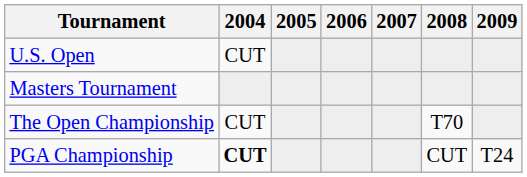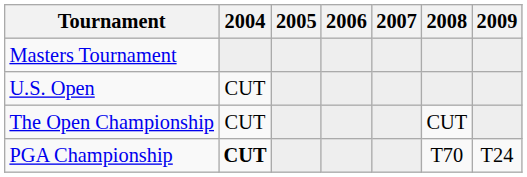 <table class="wikitable" style="font-size:95%;text-align:center;">
 <tr>
 <th>Tournament</th>
 <th>2004</th>
 <th>2005</th>
 <th>2006</th>
 <th>2007</th>
 <th>2008</th>
 <th>2009</th>
 </tr>
 <tr>
-<td align=left><a href='#'>U.S. Open</a></td>
-<td>CUT</td>
+<td align=left><a href='#'>Masters Tournament</a></td>
+<td style="background:#eeeeee;"></td>
 <td style="background:#eeeeee;"></td>
 <td style="background:#eeeeee;"></td>
 <td style="background:#eeeeee;"></td>
 <td style="background:#eeeeee;"></td>
 <td style="background:#eeeeee;"></td>
 </tr>
 <tr>
-<td align=left><a href='#'>Masters Tournament</a></td>
-<td style="background:#eeeeee;"></td>
+<td align=left><a href='#'>U.S. Open</a></td>
+<td>CUT</td>
 <td style="background:#eeeeee;"></td>
 <td style="background:#eeeeee;"></td>
 <td style="background:#eeeeee;"></td>
 <td style="background:#eeeeee;"></td>
 <td style="background:#eeeeee;"></td>
 </tr>
 <tr>
 <td align=left><a href='#'>The Open Championship</a></td>
 <td>CUT</td>
 <td style="background:#eeeeee;"></td>
 <td style="background:#eeeeee;"></td>
 <td style="background:#eeeeee;"></td>
-<td>T70</td>
+<td>CUT</td>
 <td style="background:#eeeeee;"></td>
 </tr>
 <tr>
 <td align=left><a href='#'>PGA Championship</a></td>
 <td><strong>CUT</strong></td>
 <td style="background:#eeeeee;"></td>
 <td style="background:#eeeeee;"></td>
 <td style="background:#eeeeee;"></td>
-<td>CUT</td>
+<td>T70</td>
 <td>T24</td>
 </tr>
 </table>
